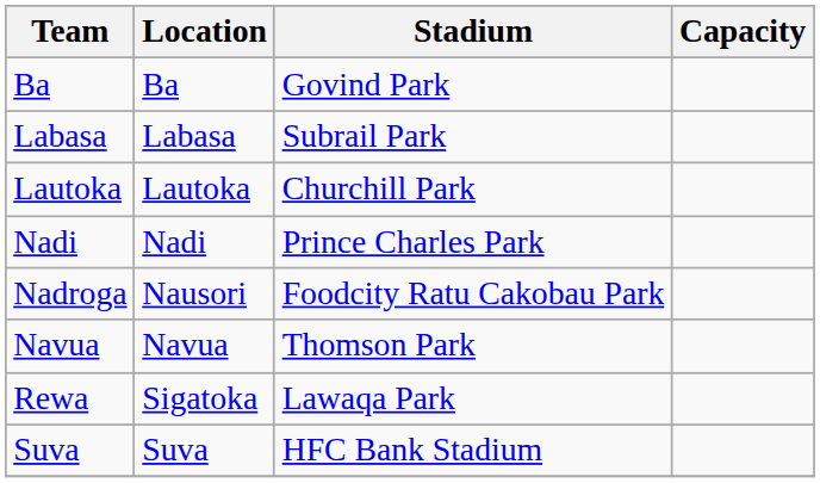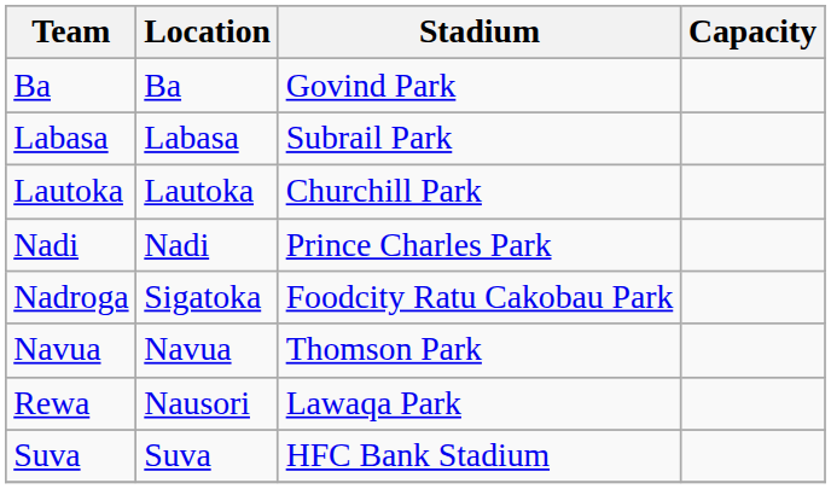 <table class="wikitable sortable">
 <tr>
 <th>Team</th>
 <th>Location</th>
 <th>Stadium</th>
 <th>Capacity</th>
 </tr>
 <tr>
 <td><a href='#'>Ba</a></td>
 <td><a href='#'>Ba</a></td>
 <td><a href='#'>Govind Park</a></td>
 <td style="text-align:center"></td>
 </tr>
 <tr>
 <td><a href='#'>Labasa</a></td>
 <td><a href='#'>Labasa</a></td>
 <td><a href='#'>Subrail Park</a></td>
 <td style="text-align:center"><br></td>
 </tr>
 <tr>
 <td><a href='#'>Lautoka</a></td>
 <td><a href='#'>Lautoka</a></td>
 <td><a href='#'>Churchill Park</a></td>
 <td style="text-align:center"></td>
 </tr>
 <tr>
 <td><a href='#'>Nadi</a></td>
 <td><a href='#'>Nadi</a></td>
 <td><a href='#'>Prince Charles Park</a></td>
 <td style="text-align:center"></td>
 </tr>
 <tr>
 <td><a href='#'>Nadroga</a></td>
-<td><a href='#'>Nausori</a></td>
+<td><a href='#'>Sigatoka</a></td>
 <td><a href='#'>Foodcity Ratu Cakobau Park</a></td>
 <td style="text-align:center"></td>
 </tr>
 <tr>
 <td><a href='#'>Navua</a></td>
 <td><a href='#'>Navua</a></td>
 <td><a href='#'>Thomson Park</a></td>
 <td style="text-align:center"></td>
 </tr>
 <tr>
 <td><a href='#'>Rewa</a></td>
-<td><a href='#'>Sigatoka</a></td>
+<td><a href='#'>Nausori</a></td>
 <td><a href='#'>Lawaqa Park</a></td>
 <td style="text-align:center"></td>
 </tr>
 <tr>
 <td><a href='#'>Suva</a></td>
 <td><a href='#'>Suva</a></td>
 <td><a href='#'>HFC Bank Stadium</a></td>
 <td style="text-align:center"></td>
 </tr>
 <tr>
 </tr>
 </table>
